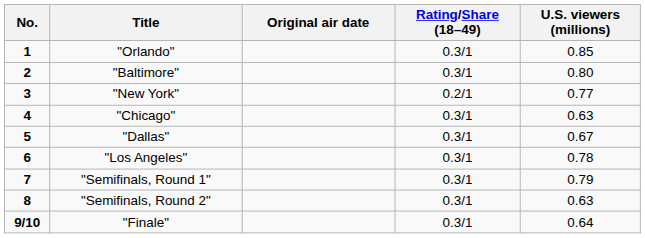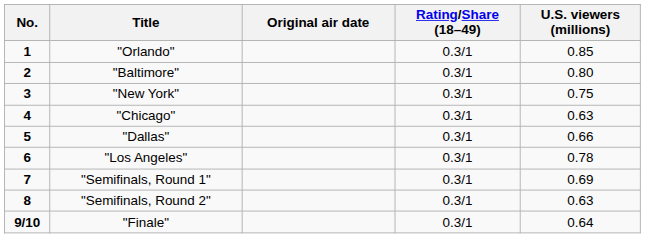 <table class="wikitable plainrowheaders" style="width: 60%; margin-right: 0;">
 <tr>
 <th style="text-align: center;">No.</th>
 <th ! style="text-align: center;">Title</th>
 <th ! style="text-align: center;">Original air date</th>
 <th ! style="text-align: center;"><a href='#'>Rating</a>/<a href='#'>Share</a><br>(18–49)</th>
 <th ! style="text-align: center;">U.S. viewers<br>(millions)</th>
 </tr>
 <tr>
 <td style="text-align: center;"><strong>1</strong></td>
 <td style="text-align: center;">"Orlando"</td>
 <td style="text-align: center;"></td>
 <td style="text-align: center;">0.3/1</td>
 <td style="text-align: center;">0.85</td>
 </tr>
 <tr>
 <td style="text-align: center;"><strong>2</strong></td>
 <td style="text-align: center;">"Baltimore"</td>
 <td style="text-align: center;"></td>
 <td style="text-align: center;">0.3/1</td>
 <td style="text-align: center;">0.80</td>
 </tr>
 <tr>
 <td style="text-align: center;"><strong>3</strong></td>
 <td style="text-align: center;">"New York"</td>
 <td style="text-align: center;"></td>
-<td style="text-align: center;">0.2/1</td>
-<td style="text-align: center;">0.77</td>
+<td style="text-align: center;">0.3/1</td>
+<td style="text-align: center;">0.75</td>
 </tr>
 <tr>
 <td style="text-align: center;"><strong>4</strong></td>
 <td style="text-align: center;">"Chicago"</td>
 <td style="text-align: center;"></td>
 <td style="text-align: center;">0.3/1</td>
 <td style="text-align: center;">0.63</td>
 </tr>
 <tr>
 <td style="text-align: center;"><strong>5</strong></td>
 <td style="text-align: center;">"Dallas"</td>
 <td style="text-align: center;"></td>
 <td style="text-align: center;">0.3/1</td>
-<td style="text-align: center;">0.67</td>
+<td style="text-align: center;">0.66</td>
 </tr>
 <tr>
 <td style="text-align: center;"><strong>6</strong></td>
 <td style="text-align: center;">"Los Angeles"</td>
 <td style="text-align: center;"></td>
 <td style="text-align: center;">0.3/1</td>
 <td style="text-align: center;">0.78</td>
 </tr>
 <tr>
 <td style="text-align: center;"><strong>7</strong></td>
 <td style="text-align: center;">"Semifinals, Round 1"</td>
 <td style="text-align: center;"></td>
 <td style="text-align: center;">0.3/1</td>
-<td style="text-align: center;">0.79</td>
+<td style="text-align: center;">0.69</td>
 </tr>
 <tr>
 <td style="text-align: center;"><strong>8</strong></td>
 <td style="text-align: center;">"Semifinals, Round 2"</td>
 <td style="text-align: center;"></td>
 <td style="text-align: center;">0.3/1</td>
 <td style="text-align: center;">0.63</td>
 </tr>
 <tr>
 <td style="text-align: center;"><strong>9/10</strong></td>
 <td style="text-align: center;">"Finale"</td>
 <td style="text-align: center;"></td>
 <td style="text-align: center;">0.3/1</td>
 <td style="text-align: center;">0.64</td>
 </tr>
 </table>
